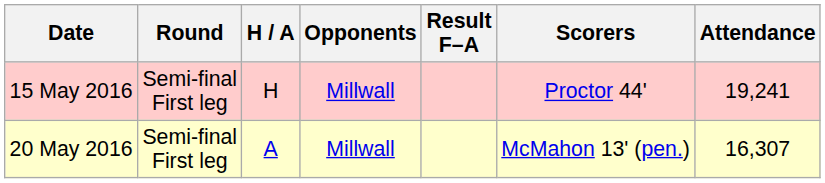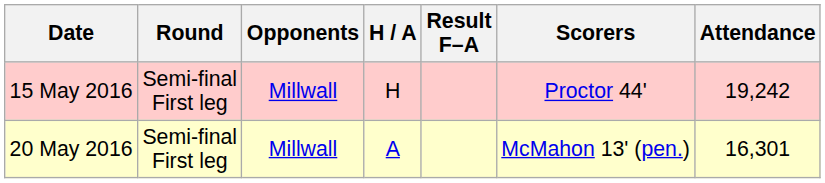 <table class="wikitable" style="text-align:center">
 <tr>
 <th>Date</th>
 <th>Round</th>
+<th>Opponents</th>
 <th>H / A</th>
-<th>Opponents</th>
 <th>Result<br>F–A</th>
 <th>Scorers</th>
 <th>Attendance</th>
 </tr>
 <tr style="background:#fcc;">
 <td>15 May 2016</td>
 <td>Semi-final<br>First leg</td>
+<td><a href='#'>Millwall</a></td>
 <td>H</td>
-<td><a href='#'>Millwall</a></td>
 <td></td>
 <td><a href='#'>Proctor</a> 44'</td>
-<td>19,241</td>
+<td>19,242</td>
 </tr>
 <tr style="background:#ffc;">
 <td>20 May 2016</td>
 <td>Semi-final<br>First leg</td>
+<td><a href='#'>Millwall</a></td>
 <td><a href='#'>A</a></td>
-<td><a href='#'>Millwall</a></td>
 <td></td>
 <td><a href='#'>McMahon</a> 13' (<a href='#'>pen.</a>)</td>
-<td>16,307</td>
+<td>16,301</td>
 </tr>
 </table>
